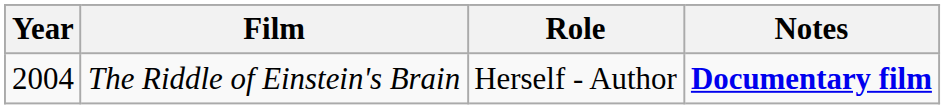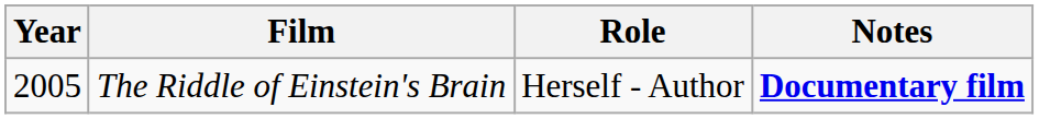 <table class="wikitable sortable">
 <tr>
 <th>Year</th>
 <th>Film</th>
 <th>Role</th>
 <th class="wikitable unsortable">Notes</th>
 </tr>
 <tr>
-<td>2004</td>
+<td>2005</td>
 <td><em>The Riddle of Einstein's Brain</em></td>
 <td>Herself - Author</td>
 <td><strong><a href='#'>Documentary film</a></strong></td>
 </tr>
 </table>
